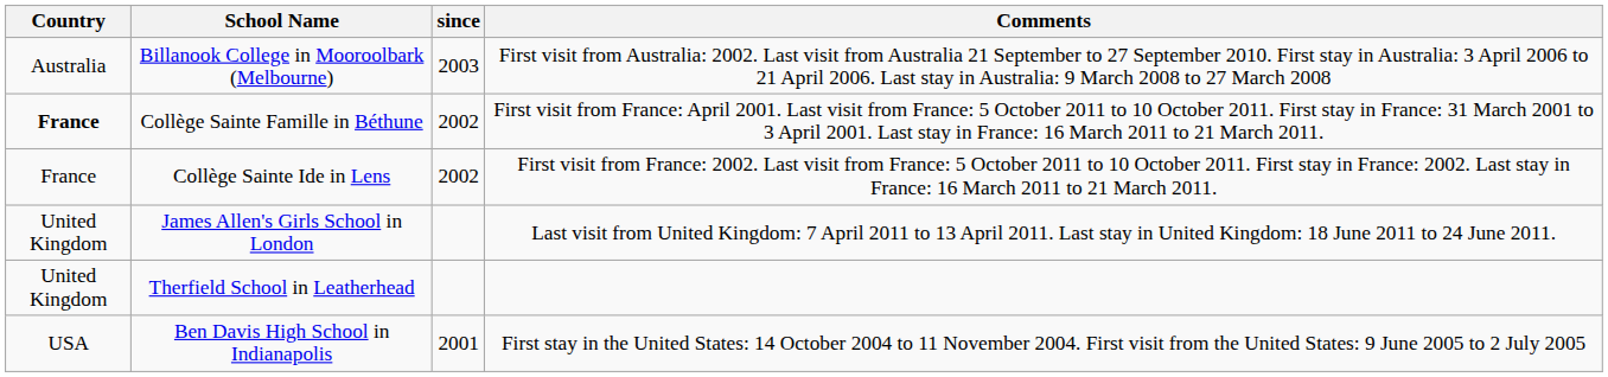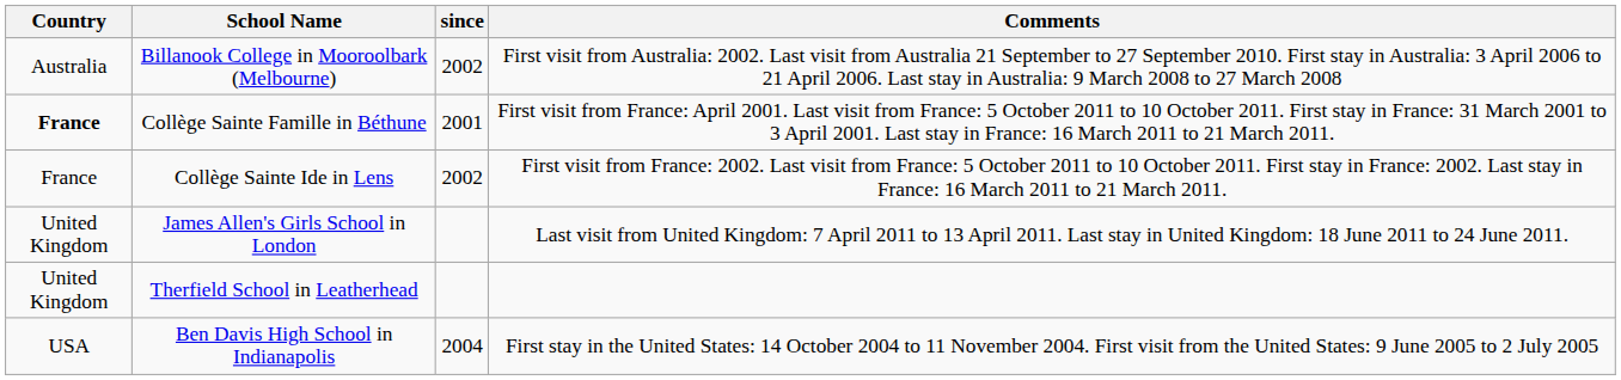 <table class="wikitable" style="text-align:center;">
 <tr class="hintergrundfarbe5">
 <th>Country</th>
 <th>School Name</th>
 <th>since</th>
 <th>Comments</th>
 </tr>
 <tr>
 <td>Australia </td>
 <td><a href='#'>Billanook College</a> in <a href='#'>Mooroolbark</a> (<a href='#'>Melbourne</a>)</td>
-<td>2003</td>
+<td>2002</td>
 <td>First visit from Australia: 2002. Last visit from Australia 21 September to 27 September 2010. First stay in Australia: 3  April 2006 to 21 April 2006. Last stay in Australia: 9 March 2008 to 27 March 2008</td>
 </tr>
 <tr>
 <td><strong>France  </strong></td>
 <td>Collège Sainte Famille in <a href='#'>Béthune</a></td>
-<td>2002</td>
+<td>2001</td>
 <td>First visit from France: April 2001. Last visit from France: 5 October 2011 to 10 October 2011. First stay in France: 31  March 2001 to 3 April 2001. Last stay in France: 16 March 2011 to 21 March 2011.</td>
 </tr>
 <tr>
 <td>France   </td>
 <td>Collège Sainte Ide in <a href='#'>Lens</a></td>
 <td>2002</td>
 <td>First visit from France: 2002. Last visit from France: 5 October 2011 to 10 October 2011. First stay in France: 2002. Last stay in France: 16 March 2011 to 21 March 2011.</td>
 </tr>
 <tr>
 <td>United Kingdom </td>
 <td><a href='#'>James Allen's Girls School</a> in <a href='#'>London</a></td>
 <td></td>
 <td>Last visit from United Kingdom: 7 April 2011 to 13 April 2011. Last stay in United Kingdom: 18 June 2011 to 24 June 2011.</td>
 </tr>
 <tr>
 <td>United Kingdom </td>
 <td><a href='#'>Therfield School</a> in <a href='#'>Leatherhead</a></td>
 <td></td>
 <td></td>
 </tr>
 <tr>
 <td>USA </td>
 <td><a href='#'>Ben Davis High School</a> in <a href='#'>Indianapolis</a></td>
-<td>2001</td>
+<td>2004</td>
 <td>First stay in the United States: 14 October 2004 to 11 November 2004. First visit from the United States: 9 June 2005 to 2 July 2005</td>
 </tr>
 </table>
